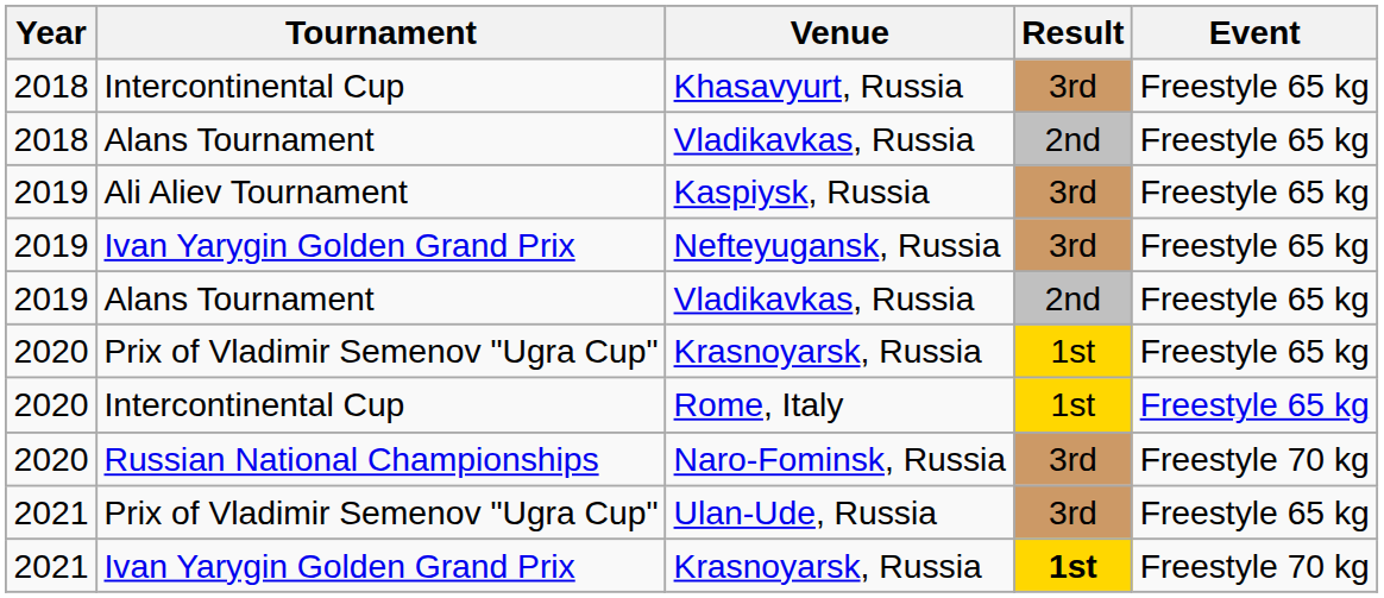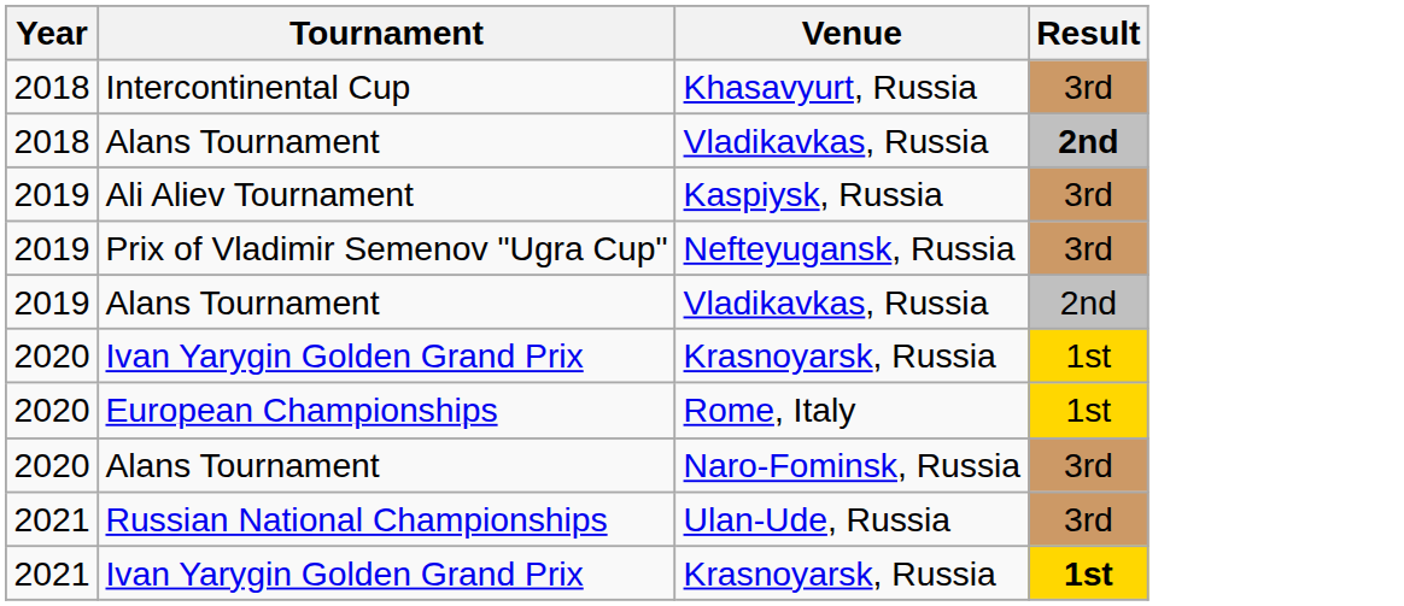 <table class="wikitable" style="font-size:95%;">
 <tr>
 <th>Year</th>
 <th>Tournament</th>
 <th>Venue</th>
 <th>Result</th>
-<th>Event</th>
 </tr>
 <tr>
 <td>2018</td>
 <td>Intercontinental Cup</td>
 <td> <a href='#'>Khasavyurt</a>, Russia</td>
 <td align="center" bgcolor="cc9966">3rd</td>
-<td>Freestyle 65 kg</td>
 </tr>
 <tr>
 <td>2018</td>
 <td>Alans Tournament</td>
 <td> <a href='#'>Vladikavkas</a>, Russia</td>
-<td align="center" bgcolor="C0C0C0">2nd</td>
-<td>Freestyle 65 kg</td>
+<td align="center" bgcolor="C0C0C0"><strong>2nd</strong></td>
 </tr>
 <tr>
 <td>2019</td>
 <td>Ali Aliev Tournament</td>
 <td> <a href='#'>Kaspiysk</a>, Russia</td>
 <td align="center" bgcolor="cc9966">3rd</td>
-<td>Freestyle 65 kg</td>
 </tr>
 <tr>
 <td>2019</td>
-<td><a href='#'>Ivan Yarygin Golden Grand Prix</a></td>
+<td>Prix of Vladimir Semenov "Ugra Cup"</td>
 <td> <a href='#'>Nefteyugansk</a>, Russia</td>
 <td align="center" bgcolor="cc9966">3rd</td>
-<td>Freestyle 65 kg</td>
 </tr>
 <tr>
 <td>2019</td>
 <td>Alans Tournament</td>
 <td> <a href='#'>Vladikavkas</a>, Russia</td>
 <td align="center" bgcolor="C0C0C0">2nd</td>
-<td>Freestyle 65 kg</td>
 </tr>
 <tr>
 <td>2020</td>
-<td>Prix of Vladimir Semenov "Ugra Cup"</td>
+<td><a href='#'>Ivan Yarygin Golden Grand Prix</a></td>
 <td> <a href='#'>Krasnoyarsk</a>, Russia</td>
 <td align="center" bgcolor=gold>1st</td>
-<td>Freestyle 65 kg</td>
 </tr>
 <tr>
 <td>2020</td>
-<td>Intercontinental Cup</td>
+<td><a href='#'>European Championships</a></td>
 <td> <a href='#'>Rome</a>, Italy</td>
 <td align="center" bgcolor=gold>1st</td>
-<td><a href='#'>Freestyle 65 kg</a></td>
 </tr>
 <tr>
 <td>2020</td>
-<td><a href='#'>Russian National Championships</a></td>
+<td>Alans Tournament</td>
 <td> <a href='#'>Naro-Fominsk</a>, Russia</td>
 <td align="center" bgcolor="cc9966">3rd</td>
-<td>Freestyle 70 kg</td>
 </tr>
 <tr>
 <td>2021</td>
-<td>Prix of Vladimir Semenov "Ugra Cup"</td>
+<td><a href='#'>Russian National Championships</a></td>
 <td> <a href='#'>Ulan-Ude</a>, Russia</td>
 <td align="center" bgcolor="cc9966">3rd</td>
-<td>Freestyle 65 kg</td>
 </tr>
 <tr>
 <td>2021</td>
 <td><a href='#'>Ivan Yarygin Golden Grand Prix</a></td>
 <td> <a href='#'>Krasnoyarsk</a>, Russia</td>
 <td align="center" bgcolor=gold><strong>1st</strong></td>
-<td>Freestyle 70 kg</td>
 </tr>
 </table>
